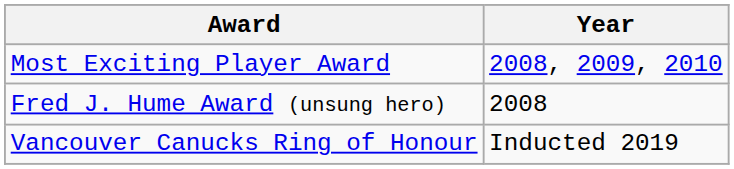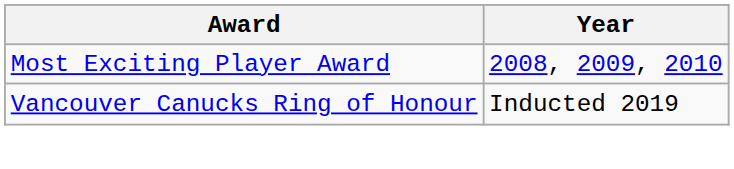 <table class="wikitable" border="1">
 <tr>
 <th>Award</th>
 <th>Year</th>
 </tr>
 <tr>
 <td><a href='#'>Most Exciting Player Award</a></td>
 <td><a href='#'>2008</a>, <a href='#'>2009</a>, <a href='#'>2010</a></td>
 </tr>
 <tr>
-<td><a href='#'>Fred J. Hume Award</a> <small>(unsung hero)</small></td>
-<td>2008</td>
-</tr>
-<tr>
 <td><a href='#'>Vancouver Canucks Ring of Honour</a></td>
 <td>Inducted 2019</td>
 </tr>
 </table>
